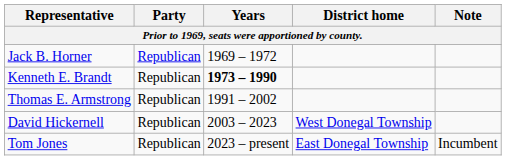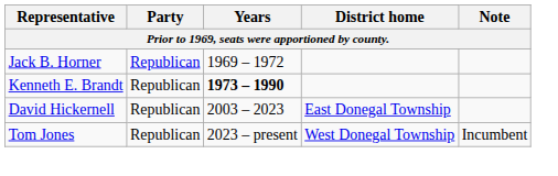 <table class=wikitable>
 <tr valign=bottom>
 <th>Representative</th>
 <th>Party</th>
 <th>Years</th>
 <th>District home</th>
 <th>Note</th>
 </tr>
 <tr>
 <th colspan=5 style="font-size: 80%;"><em>Prior to 1969, seats were apportioned by county.</em></th>
 </tr>
 <tr>
 <td><a href='#'>Jack B. Horner</a></td>
 <td><a href='#'>Republican</a></td>
 <td>1969 – 1972</td>
 <td></td>
 <td></td>
 </tr>
 <tr>
 <td><a href='#'>Kenneth E. Brandt</a></td>
 <td>Republican</td>
 <td><strong>1973 – 1990</strong></td>
 <td></td>
 <td></td>
 </tr>
 <tr>
-<td><a href='#'>Thomas E. Armstrong</a></td>
-<td>Republican</td>
-<td>1991 – 2002</td>
-<td></td>
-<td></td>
-</tr>
-<tr>
 <td><a href='#'>David Hickernell</a></td>
 <td>Republican</td>
 <td>2003 – 2023</td>
-<td><a href='#'>West Donegal Township</a></td>
+<td><a href='#'>East Donegal Township</a></td>
 <td></td>
 </tr>
 <tr>
 <td><a href='#'>Tom Jones</a></td>
 <td>Republican</td>
 <td>2023 – present</td>
-<td><a href='#'>East Donegal Township</a></td>
+<td><a href='#'>West Donegal Township</a></td>
 <td>Incumbent</td>
 </tr>
 </table>
